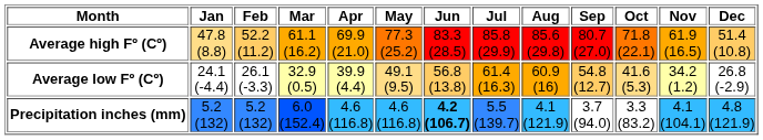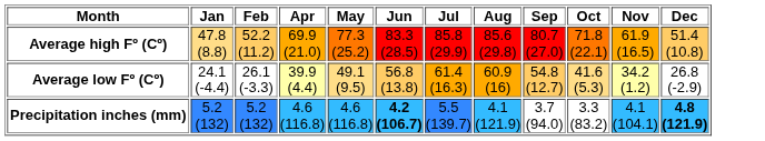 <table border="1" cellpadding="0">
 <tr>
 <th style="width:200px;">Month</th>
 <th width="45">Jan</th>
 <th width="45">Feb</th>
-<th width="45">Mar</th>
 <th width="45">Apr</th>
 <th width="45">May</th>
 <th width="45">Jun</th>
 <th width="45">Jul</th>
 <th width="45">Aug</th>
 <th width="45">Sep</th>
 <th width="45">Oct</th>
 <th width="45">Nov</th>
 <th width="45">Dec</th>
 </tr>
 <tr>
 <th>Average high Fº (Cº)</th>
 <td style="background:#ffdd88; text-align:center;">47.8 (8.8)</td>
 <td style="background:#fc6; text-align:center;">52.2 (11.2)</td>
-<td style="background:#fa0; text-align:center;">61.1 (16.2)</td>
 <td style="background:#fa0; text-align:center;">69.9 (21.0)</td>
 <td style="background:#f70; text-align:center;">77.3 (25.2)</td>
 <td style="background:red; text-align:center;">83.3 (28.5)</td>
 <td style="background:red; text-align:center;">85.8 (29.9)</td>
 <td style="background:red; text-align:center;">85.6 (29.8)</td>
 <td style="background:red; text-align:center;">80.7 (27.0)</td>
 <td style="background:#f70; text-align:center;">71.8 (22.1)</td>
 <td style="background:#fa0; text-align:center;">61.9 (16.5)</td>
 <td style="background:#fc6; text-align:center;">51.4 (10.8)</td>
 </tr>
 <tr>
 <th>Average low Fº (Cº)</th>
 <td style="text-align:center;">24.1 (-4.4)</td>
 <td style="text-align:center;">26.1 (-3.3)</td>
-<td style="background:#ffa; text-align:center;">32.9 (0.5)</td>
 <td style="background:#ffa; text-align:center;">39.9 (4.4)</td>
 <td style="background:#ffdd88; text-align:center;">49.1 (9.5)</td>
 <td style="background:#fc6; text-align:center;">56.8 (13.8)</td>
 <td style="background:#fa0; text-align:center;">61.4 (16.3)</td>
 <td style="background:#fa0; text-align:center;">60.9 (16)</td>
 <td style="background:#fc6; text-align:center;">54.8 (12.7)</td>
 <td style="background:#ffdd88; text-align:center;">41.6 (5.3)</td>
 <td style="background:#ffa; text-align:center;">34.2 (1.2)</td>
 <td style="text-align:center;">26.8 (-2.9)</td>
 </tr>
 <tr>
 <th>Precipitation inches (mm)</th>
 <td style="background:#3388ff; text-align:center;">5.2 (132)</td>
 <td style="background:#3388ff; text-align:center;">5.2 (132)</td>
-<td style="background:#05f; text-align:center;">6.0 (152.4)</td>
 <td style="background:#3bf; text-align:center;">4.6 (116.8)</td>
 <td style="background:#3bf; text-align:center;">4.6 (116.8)</td>
 <td style="background:#3bf; text-align:center;"><strong>4.2 (106.7)</strong></td>
 <td style="background:#3388ff; text-align:center;">5.5 (139.7)</td>
 <td style="background:#3bf; text-align:center;">4.1 (121.9)</td>
 <td style="text-align:center;">3.7 (94.0)</td>
 <td style="text-align:center;">3.3 (83.2)</td>
 <td style="background:#3bf; text-align:center;">4.1 (104.1)</td>
-<td style="background:#3bf; text-align:center;">4.8 (121.9)</td>
+<td style="background:#3bf; text-align:center;"><strong>4.8 (121.9)</strong></td>
 </tr>
 </table>
